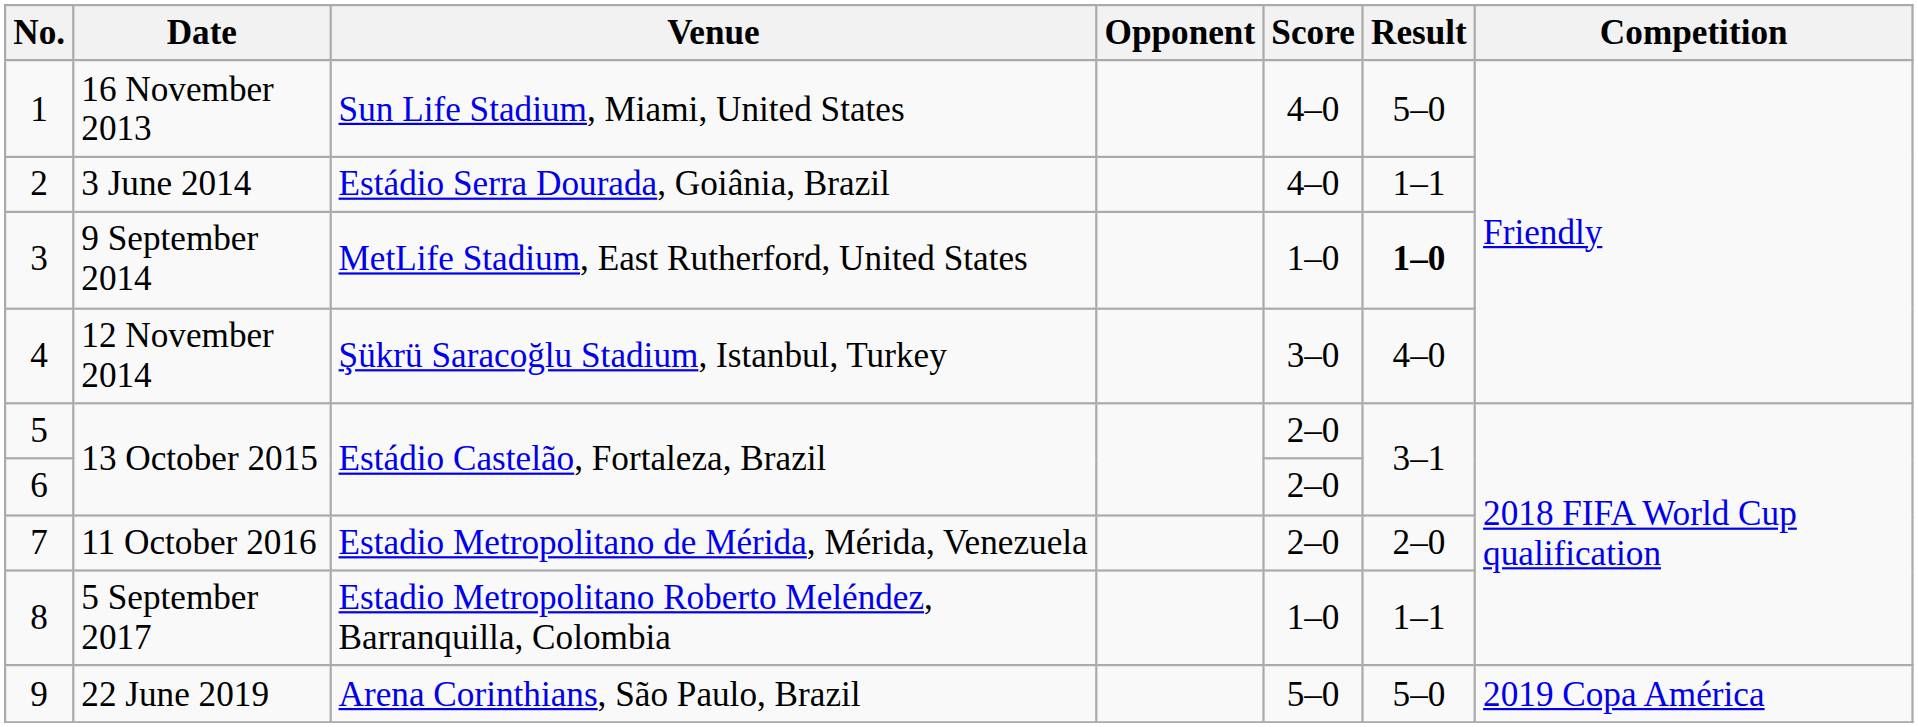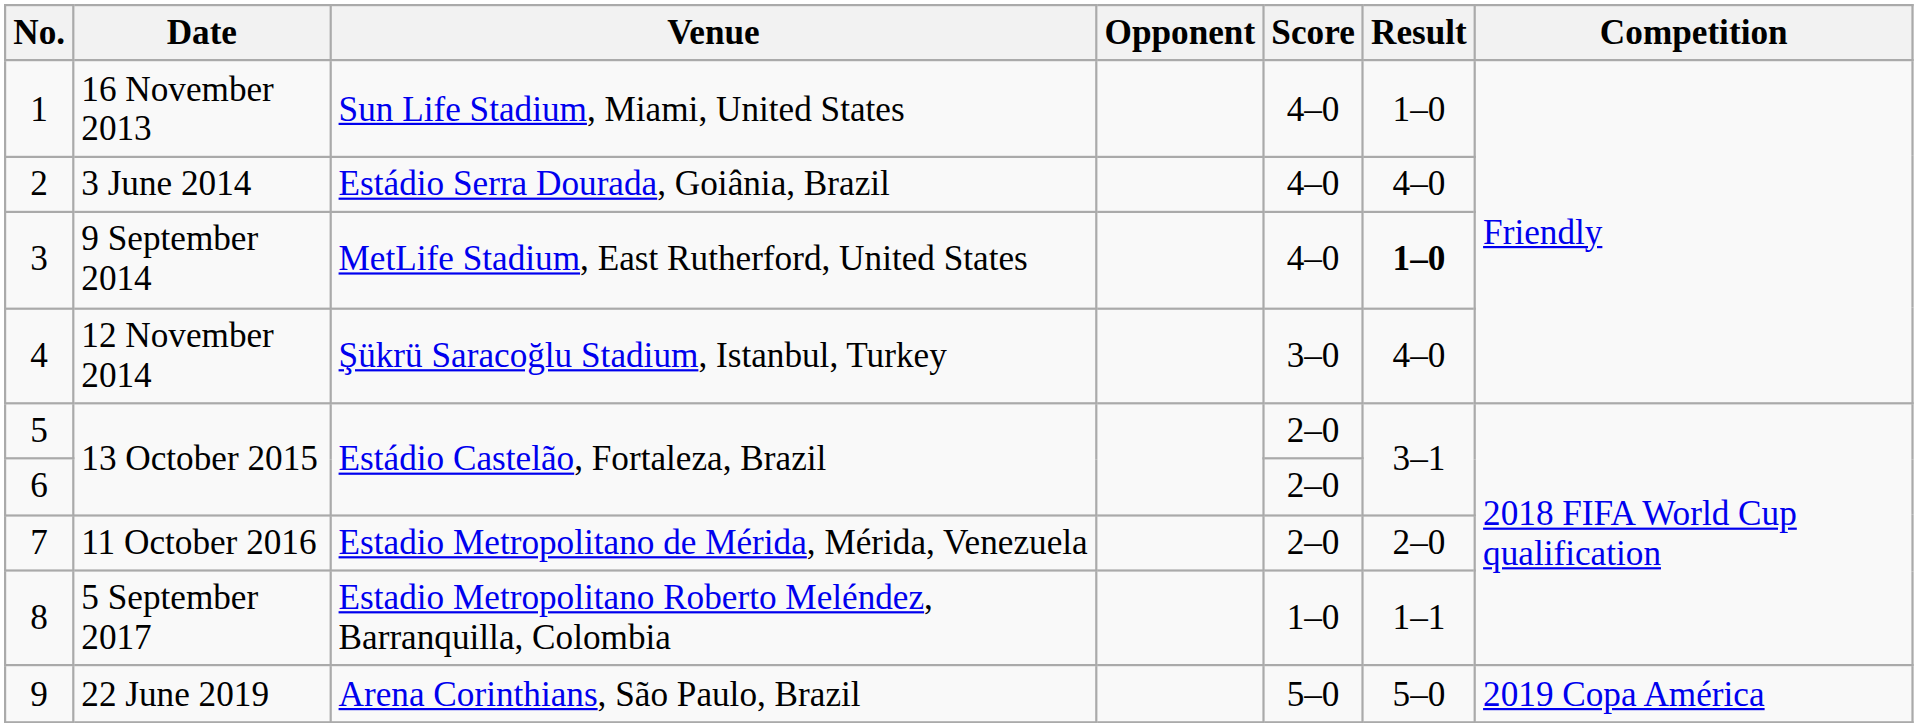 <table class="wikitable sortable">
 <tr>
 <th>No.</th>
 <th>Date</th>
 <th>Venue</th>
 <th>Opponent</th>
 <th>Score</th>
 <th>Result</th>
 <th>Competition</th>
 </tr>
 <tr>
 <td align=center>1</td>
 <td>16 November 2013</td>
 <td><a href='#'>Sun Life Stadium</a>, Miami, United States</td>
 <td></td>
 <td align=center>4–0</td>
-<td align=center>5–0</td>
+<td align=center>1–0</td>
 <td rowspan=4><a href='#'>Friendly</a></td>
 </tr>
 <tr>
 <td align=center>2</td>
 <td>3 June 2014</td>
 <td><a href='#'>Estádio Serra Dourada</a>, Goiânia, Brazil</td>
 <td></td>
 <td align=center>4–0</td>
-<td align=center>1–1</td>
+<td align=center>4–0</td>
 </tr>
 <tr>
 <td align=center>3</td>
 <td>9 September 2014</td>
 <td><a href='#'>MetLife Stadium</a>, East Rutherford, United States</td>
 <td></td>
-<td align=center>1–0</td>
+<td align=center>4–0</td>
 <td align=center><strong>1–0</strong></td>
 </tr>
 <tr>
 <td align=center>4</td>
 <td>12 November 2014</td>
 <td><a href='#'>Şükrü Saracoğlu Stadium</a>, Istanbul, Turkey</td>
 <td></td>
 <td align=center>3–0</td>
 <td align=center>4–0</td>
 </tr>
 <tr>
 <td align=center>5</td>
 <td rowspan=2>13 October 2015</td>
 <td rowspan=2><a href='#'>Estádio Castelão</a>, Fortaleza, Brazil</td>
 <td rowspan=2></td>
 <td align=center>2–0</td>
 <td align=center rowspan=2>3–1</td>
 <td rowspan=4><a href='#'>2018 FIFA World Cup qualification</a></td>
 </tr>
 <tr>
 <td align=center>6</td>
 <td align=center>2–0</td>
 </tr>
 <tr>
 <td align=center>7</td>
 <td>11 October 2016</td>
 <td><a href='#'>Estadio Metropolitano de Mérida</a>, Mérida, Venezuela</td>
 <td></td>
 <td align=center>2–0</td>
 <td align=center>2–0</td>
 </tr>
 <tr>
 <td align=center>8</td>
 <td>5 September 2017</td>
 <td><a href='#'>Estadio Metropolitano Roberto Meléndez</a>, Barranquilla, Colombia</td>
 <td></td>
 <td align=center>1–0</td>
 <td align=center>1–1</td>
 </tr>
 <tr>
 <td align=center>9</td>
 <td>22 June 2019</td>
 <td><a href='#'>Arena Corinthians</a>, São Paulo, Brazil</td>
 <td></td>
 <td align=center>5–0</td>
 <td align=center>5–0</td>
 <td><a href='#'>2019 Copa América</a></td>
 </tr>
 </table>
